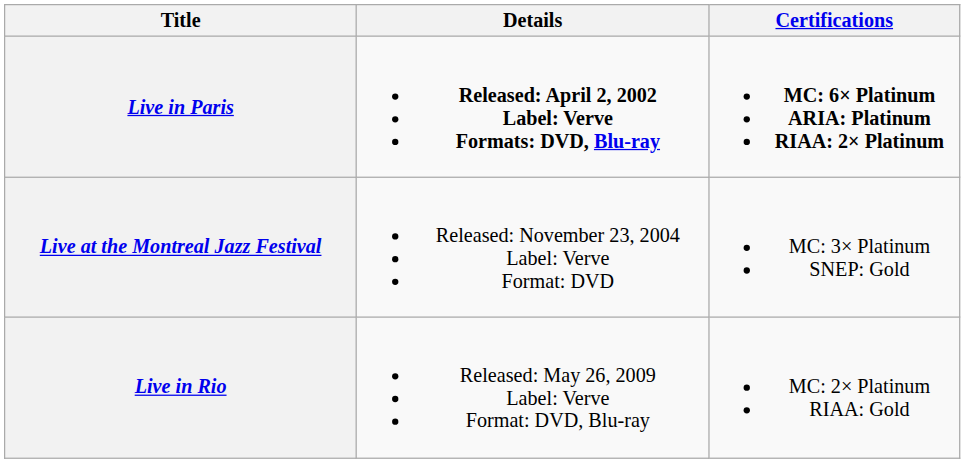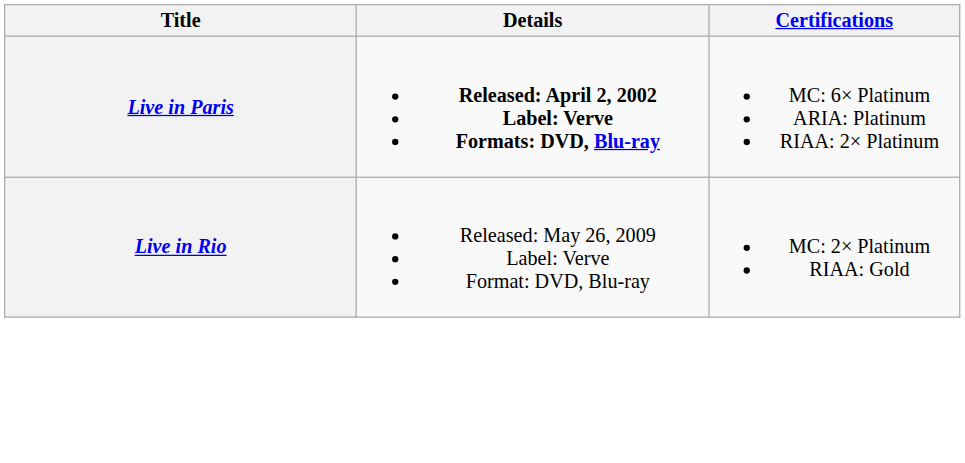 <table class="wikitable plainrowheaders" style="text-align:center;">
 <tr>
 <th scope="col" style="width:17em;">Title</th>
 <th scope="col" style="width:17em;">Details</th>
 <th scope="col" style="width:12em;"><a href='#'>Certifications</a></th>
 </tr>
 <tr>
 <th scope="row"><em><a href='#'>Live in Paris</a></em></th>
 <td><strong><br><ul><li>Released: April 2, 2002</li><li>Label: Verve</li><li>Formats: DVD, <a href='#'>Blu-ray</a></li></ul></strong></td>
-<td><strong><br><ul><li>MC: 6× Platinum</li><li>ARIA: Platinum</li><li>RIAA: 2× Platinum</li></ul></strong></td>
-</tr>
-<tr>
-<th scope="row"><em><a href='#'>Live at the Montreal Jazz Festival</a></em></th>
-<td><br><ul><li>Released: November 23, 2004</li><li>Label: Verve</li><li>Format: DVD</li></ul></td>
-<td><br><ul><li>MC: 3× Platinum</li><li>SNEP: Gold</li></ul></td>
+<td><br><ul><li>MC: 6× Platinum</li><li>ARIA: Platinum</li><li>RIAA: 2× Platinum</li></ul></td>
 </tr>
 <tr>
 <th scope="row"><em><a href='#'>Live in Rio</a></em></th>
 <td><br><ul><li>Released: May 26, 2009</li><li>Label: Verve</li><li>Format: DVD, Blu-ray</li></ul></td>
 <td><br><ul><li>MC: 2× Platinum</li><li>RIAA: Gold</li></ul></td>
 </tr>
 </table>
